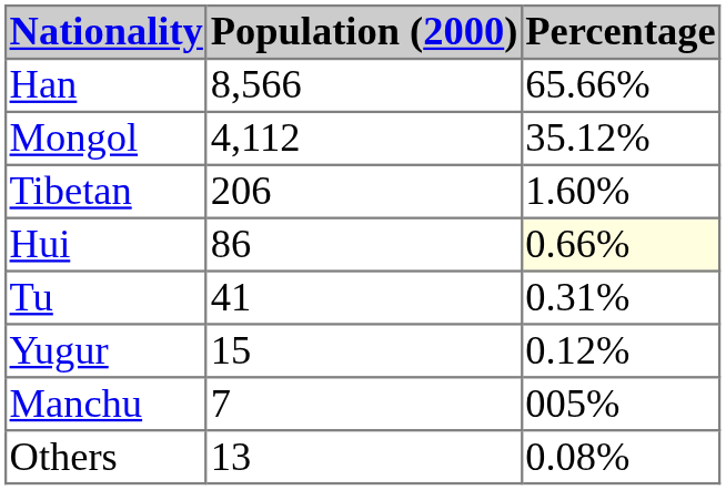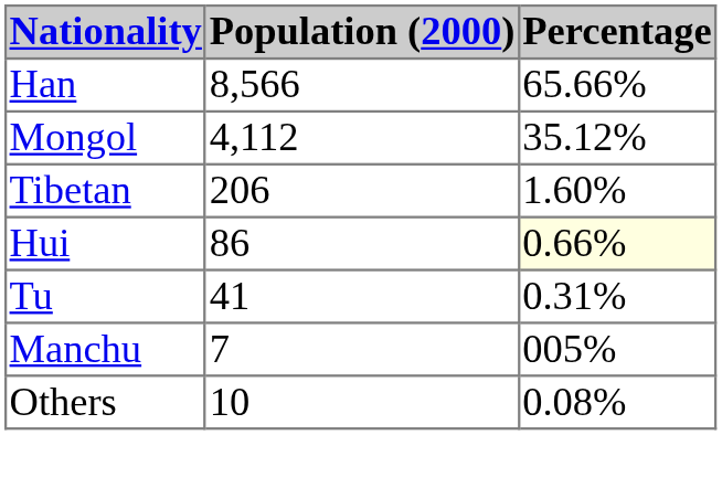 <table border=1 style="border-collapse: collapse;">
 <tr bgcolor=cccccc>
 <th><a href='#'>Nationality</a></th>
 <th>Population (<a href='#'>2000</a>)</th>
 <th>Percentage</th>
 </tr>
 <tr>
 <td><a href='#'>Han</a></td>
 <td>8,566</td>
 <td>65.66%</td>
 </tr>
 <tr>
 <td><a href='#'>Mongol</a></td>
 <td>4,112</td>
 <td>35.12%</td>
 </tr>
 <tr>
 <td><a href='#'>Tibetan</a></td>
 <td>206</td>
 <td>1.60%</td>
 </tr>
 <tr>
 <td><a href='#'>Hui</a></td>
 <td>86</td>
 <td style="background: lightyellow;">0.66%</td>
 </tr>
 <tr>
 <td><a href='#'>Tu</a></td>
 <td>41</td>
 <td>0.31%</td>
 </tr>
 <tr>
-<td><a href='#'>Yugur</a></td>
-<td>15</td>
-<td>0.12%</td>
-</tr>
-<tr>
 <td><a href='#'>Manchu</a></td>
 <td>7</td>
 <td>005%</td>
 </tr>
 <tr>
 <td>Others</td>
-<td>13</td>
+<td>10</td>
 <td>0.08%</td>
 </tr>
 </table>
